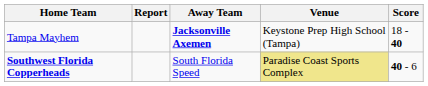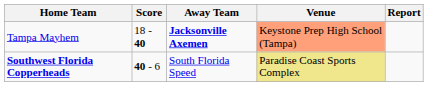 <table class="wikitable">
 <tr>
 <th>Home Team</th>
-<th>Report</th>
+<th>Score</th>
 <th>Away Team</th>
 <th>Venue</th>
-<th>Score</th>
+<th>Report</th>
 </tr>
 <tr>
 <td> <a href='#'>Tampa Mayhem</a></td>
+<td>18 - <strong>40</strong></td>
+<td><strong> <a href='#'>Jacksonville Axemen</a></strong></td>
+<td style="background: lightsalmon;">Keystone Prep High School (Tampa)</td>
 <td></td>
-<td><strong> <a href='#'>Jacksonville Axemen</a></strong></td>
-<td>Keystone Prep High School (Tampa)</td>
-<td>18 - <strong>40</strong></td>
 </tr>
 <tr>
 <td> <strong><a href='#'>Southwest Florida Copperheads</a></strong></td>
-<td></td>
+<td><strong>40</strong> - 6</td>
 <td> <a href='#'>South Florida Speed</a></td>
 <td style="background: khaki;">Paradise Coast Sports Complex</td>
-<td><strong>40</strong> - 6</td>
+<td></td>
 </tr>
 </table>
